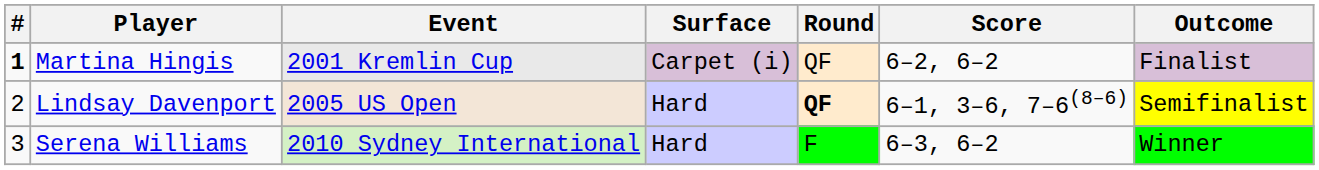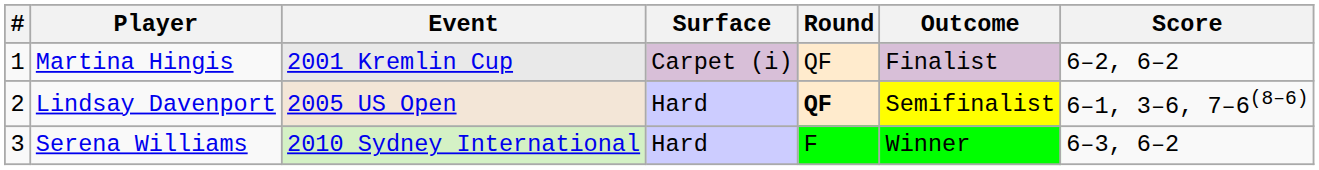 <table class="wikitable sortable">
 <tr>
 <th>#</th>
 <th>Player</th>
 <th>Event</th>
 <th>Surface</th>
 <th>Round</th>
+<th>Outcome</th>
 <th>Score</th>
-<th>Outcome</th>
 </tr>
 <tr>
-<td><strong>1</strong></td>
+<td>1</td>
 <td> <a href='#'>Martina Hingis</a></td>
 <td bgcolor="e9e9e9"><a href='#'>2001 Kremlin Cup</a></td>
 <td bgcolor="thistle">Carpet (i)</td>
 <td bgcolor="ffebcd">QF</td>
+<td bgcolor="thistle">Finalist</td>
 <td>6–2, 6–2</td>
-<td bgcolor="thistle">Finalist</td>
 </tr>
 <tr>
 <td>2</td>
 <td> <a href='#'>Lindsay Davenport</a></td>
 <td bgcolor="f3e6d7"><a href='#'>2005 US Open</a></td>
 <td bgcolor="CCCCFF">Hard</td>
 <td bgcolor="ffebcd"><strong>QF</strong></td>
+<td bgcolor="yellow">Semifinalist</td>
 <td>6–1, 3–6, 7–6<sup>(8–6)</sup></td>
-<td bgcolor="yellow">Semifinalist</td>
 </tr>
 <tr>
 <td>3</td>
 <td> <a href='#'>Serena Williams</a></td>
 <td bgcolor="d4f1c5"><a href='#'>2010 Sydney International</a></td>
 <td bgcolor="CCCCFF">Hard</td>
 <td bgcolor="lime">F</td>
+<td bgcolor="lime">Winner</td>
 <td>6–3, 6–2</td>
-<td bgcolor="lime">Winner</td>
 </tr>
 </table>
